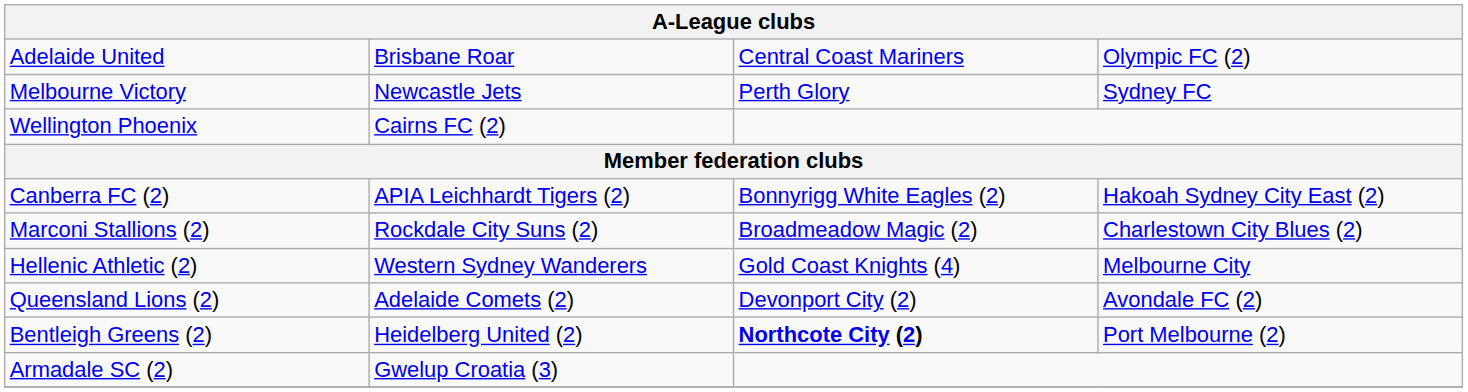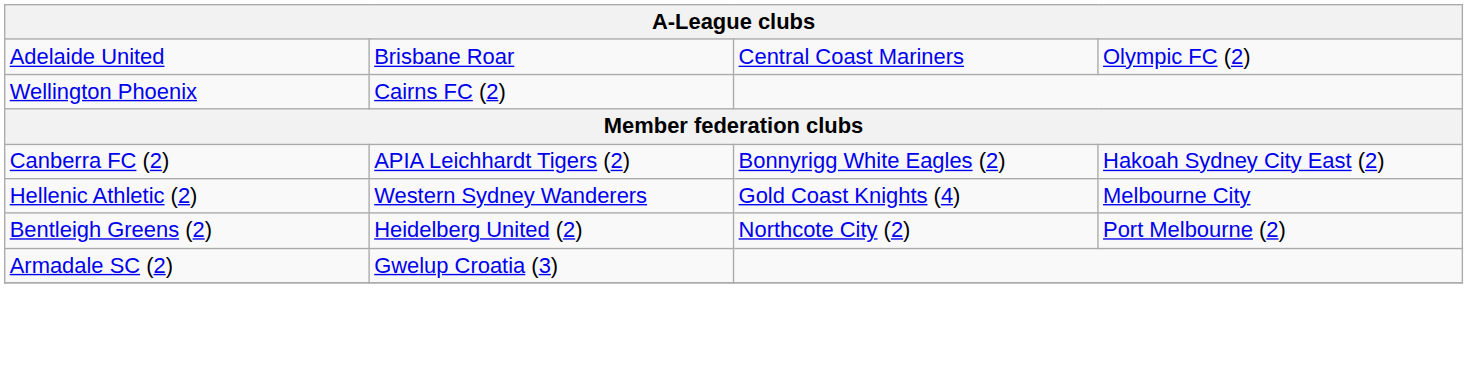 <table class="wikitable">
 <tr>
 <th colspan="4">A-League clubs</th>
 </tr>
 <tr>
 <td width="20%"><a href='#'>Adelaide United</a></td>
 <td width="20%"><a href='#'>Brisbane Roar</a></td>
 <td width="20%"><a href='#'>Central Coast Mariners</a></td>
 <td> <a href='#'>Olympic FC</a>  (<a href='#'>2</a>)</td>
-</tr>
-<tr>
-<td><a href='#'>Melbourne Victory</a></td>
-<td><a href='#'>Newcastle Jets</a></td>
-<td><a href='#'>Perth Glory</a></td>
-<td><a href='#'>Sydney FC</a></td>
 </tr>
 <tr>
 <td><a href='#'>Wellington Phoenix</a></td>
 <td> <a href='#'>Cairns FC</a> (<a href='#'>2</a>)</td>
 <td colspan="2"></td>
 </tr>
 <tr>
 <th colspan="4">Member federation clubs</th>
 </tr>
 <tr>
 <td> <a href='#'>Canberra FC</a> (<a href='#'>2</a>)</td>
 <td> <a href='#'>APIA Leichhardt Tigers</a> (<a href='#'>2</a>)</td>
 <td> <a href='#'>Bonnyrigg White Eagles</a> (<a href='#'>2</a>)</td>
 <td> <a href='#'>Hakoah Sydney City East</a> (<a href='#'>2</a>)</td>
 </tr>
 <tr>
-<td> <a href='#'>Marconi Stallions</a> (<a href='#'>2</a>)</td>
-<td> <a href='#'>Rockdale City Suns</a> (<a href='#'>2</a>)</td>
-<td> <a href='#'>Broadmeadow Magic</a> (<a href='#'>2</a>)</td>
-<td> <a href='#'>Charlestown City Blues</a> (<a href='#'>2</a>)</td>
-</tr>
-<tr>
 <td> <a href='#'>Hellenic Athletic</a> (<a href='#'>2</a>)</td>
 <td><a href='#'>Western Sydney Wanderers</a></td>
 <td> <a href='#'>Gold Coast Knights</a> (<a href='#'>4</a>)</td>
 <td width="20%"><a href='#'>Melbourne City</a></td>
 </tr>
 <tr>
-<td> <a href='#'>Queensland Lions</a> (<a href='#'>2</a>)</td>
-<td> <a href='#'>Adelaide Comets</a> (<a href='#'>2</a>)</td>
-<td> <a href='#'>Devonport City</a> (<a href='#'>2</a>)</td>
-<td> <a href='#'>Avondale FC</a> (<a href='#'>2</a>)</td>
-</tr>
-<tr>
 <td> <a href='#'>Bentleigh Greens</a> (<a href='#'>2</a>)</td>
 <td> <a href='#'>Heidelberg United</a> (<a href='#'>2</a>)</td>
-<td><strong> <a href='#'>Northcote City</a> (<a href='#'>2</a>)</strong></td>
+<td> <a href='#'>Northcote City</a> (<a href='#'>2</a>)</td>
 <td> <a href='#'>Port Melbourne</a> (<a href='#'>2</a>)</td>
 </tr>
 <tr>
 <td> <a href='#'>Armadale SC</a> (<a href='#'>2</a>)</td>
 <td> <a href='#'>Gwelup Croatia</a> (<a href='#'>3</a>)</td>
 <td colspan="2"></td>
 </tr>
 <tr>
 </tr>
 </table>
